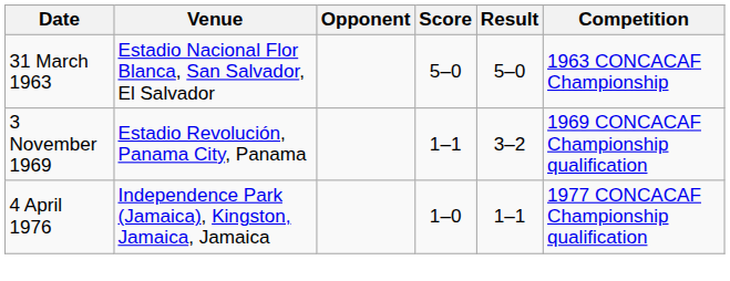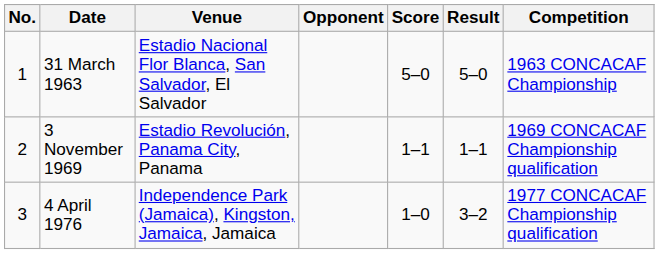 <table class="wikitable sortable">
 <tr>
+<th scope="col">No.</th>
 <th scope="col">Date</th>
 <th scope="col">Venue</th>
 <th scope="col">Opponent</th>
 <th scope="col">Score</th>
 <th scope="col">Result</th>
 <th scope="col">Competition</th>
 </tr>
 <tr>
+<td style="text-align:center">1</td>
 <td>31 March 1963</td>
 <td><a href='#'>Estadio Nacional Flor Blanca</a>, <a href='#'>San Salvador</a>, El Salvador</td>
 <td></td>
 <td style="text-align:center">5–0</td>
 <td style="text-align:center">5–0</td>
 <td><a href='#'>1963 CONCACAF Championship</a></td>
 </tr>
 <tr>
+<td style="text-align:center">2</td>
 <td>3 November 1969</td>
 <td><a href='#'>Estadio Revolución</a>, <a href='#'>Panama City</a>, Panama</td>
 <td></td>
 <td style="text-align:center">1–1</td>
-<td style="text-align:center">3–2</td>
+<td style="text-align:center">1–1</td>
 <td><a href='#'>1969 CONCACAF Championship qualification</a></td>
 </tr>
 <tr>
+<td style="text-align:center">3</td>
 <td>4 April 1976</td>
 <td><a href='#'>Independence Park (Jamaica)</a>, <a href='#'>Kingston, Jamaica</a>, Jamaica</td>
 <td></td>
 <td style="text-align:center">1–0</td>
-<td style="text-align:center">1–1</td>
+<td style="text-align:center">3–2</td>
 <td><a href='#'>1977 CONCACAF Championship qualification</a></td>
 </tr>
 </table>
